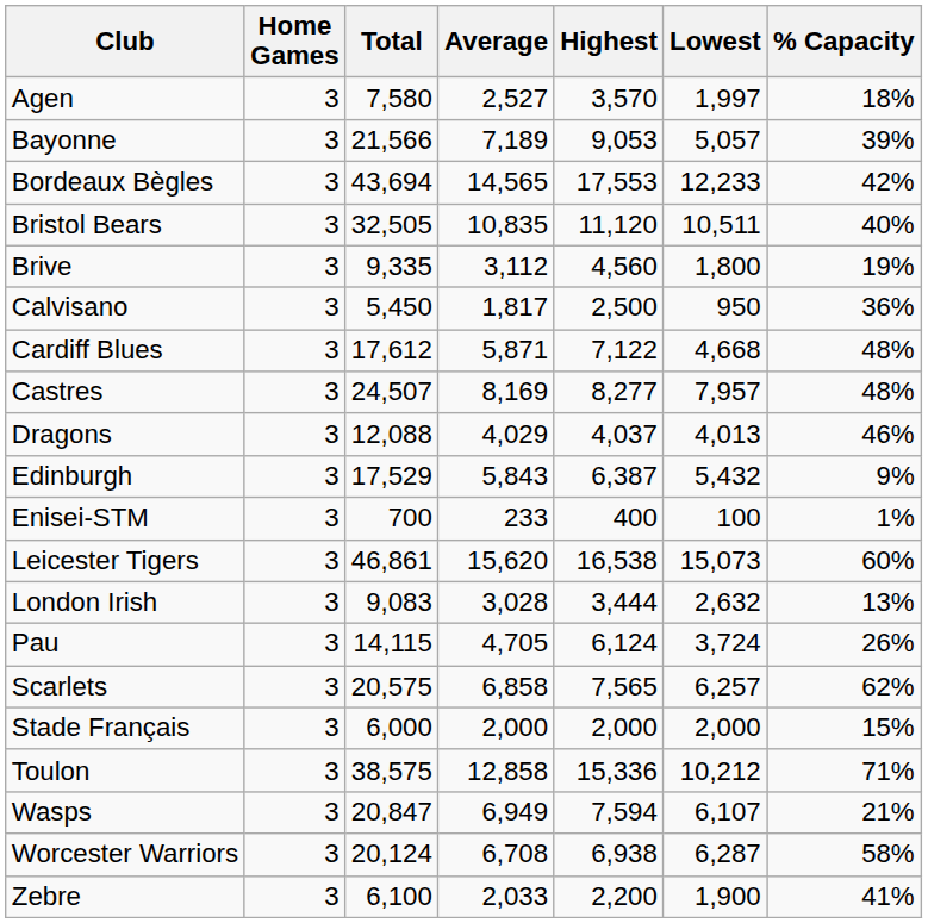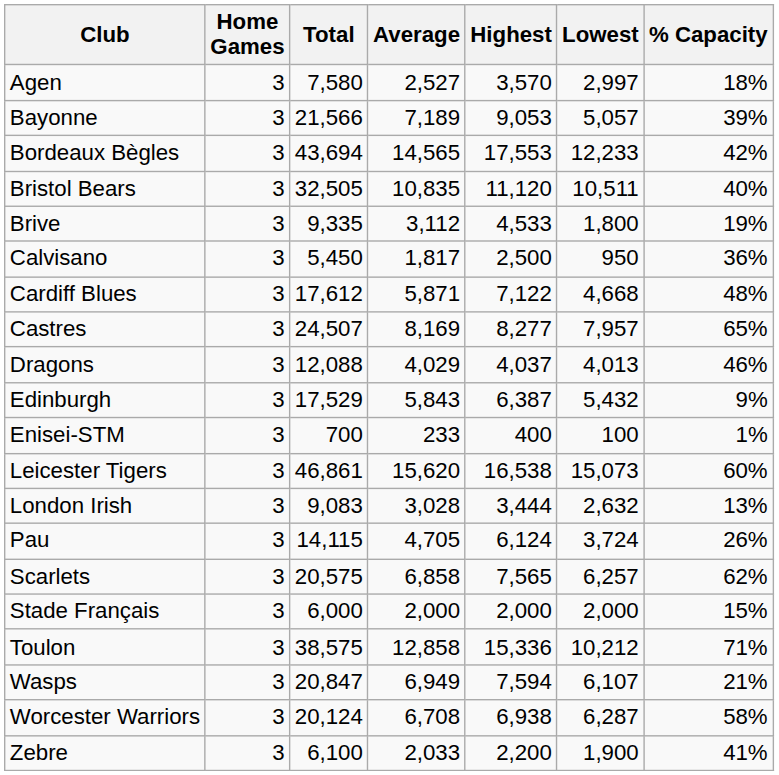 <table class="wikitable sortable" style="text-align:right">
 <tr>
 <th>Club</th>
 <th>Home<br>Games</th>
 <th>Total</th>
 <th>Average</th>
 <th>Highest</th>
 <th>Lowest</th>
 <th>% Capacity</th>
 </tr>
 <tr>
 <td style="text-align:left"> Agen</td>
 <td>3</td>
 <td>7,580</td>
 <td>2,527</td>
 <td>3,570</td>
-<td>1,997</td>
+<td>2,997</td>
 <td>18%</td>
 </tr>
 <tr>
 <td style="text-align:left"> Bayonne</td>
 <td>3</td>
 <td>21,566</td>
 <td>7,189</td>
 <td>9,053</td>
 <td>5,057</td>
 <td>39%</td>
 </tr>
 <tr>
 <td style="text-align:left"> Bordeaux Bègles</td>
 <td>3</td>
 <td>43,694</td>
 <td>14,565</td>
 <td>17,553</td>
 <td>12,233</td>
 <td>42%</td>
 </tr>
 <tr>
 <td style="text-align:left"> Bristol Bears</td>
 <td>3</td>
 <td>32,505</td>
 <td>10,835</td>
 <td>11,120</td>
 <td>10,511</td>
 <td>40%</td>
 </tr>
 <tr>
 <td style="text-align:left"> Brive</td>
 <td>3</td>
 <td>9,335</td>
 <td>3,112</td>
-<td>4,560</td>
+<td>4,533</td>
 <td>1,800</td>
 <td>19%</td>
 </tr>
 <tr>
 <td style="text-align:left"> Calvisano</td>
 <td>3</td>
 <td>5,450</td>
 <td>1,817</td>
 <td>2,500</td>
 <td>950</td>
 <td>36%</td>
 </tr>
 <tr>
 <td style="text-align:left"> Cardiff Blues</td>
 <td>3</td>
 <td>17,612</td>
 <td>5,871</td>
 <td>7,122</td>
 <td>4,668</td>
 <td>48%</td>
 </tr>
 <tr>
 <td style="text-align:left"> Castres</td>
 <td>3</td>
 <td>24,507</td>
 <td>8,169</td>
 <td>8,277</td>
 <td>7,957</td>
-<td>48%</td>
+<td>65%</td>
 </tr>
 <tr>
 <td style="text-align:left"> Dragons</td>
 <td>3</td>
 <td>12,088</td>
 <td>4,029</td>
 <td>4,037</td>
 <td>4,013</td>
 <td>46%</td>
 </tr>
 <tr>
 <td style="text-align:left"> Edinburgh</td>
 <td>3</td>
 <td>17,529</td>
 <td>5,843</td>
 <td>6,387</td>
 <td>5,432</td>
 <td>9%</td>
 </tr>
 <tr>
 <td style="text-align:left"> Enisei-STM</td>
 <td>3</td>
 <td>700</td>
 <td>233</td>
 <td>400</td>
 <td>100</td>
 <td>1%</td>
 </tr>
 <tr>
 <td style="text-align:left"> Leicester Tigers</td>
 <td>3</td>
 <td>46,861</td>
 <td>15,620</td>
 <td>16,538</td>
 <td>15,073</td>
 <td>60%</td>
 </tr>
 <tr>
 <td style="text-align:left"> London Irish</td>
 <td>3</td>
 <td>9,083</td>
 <td>3,028</td>
 <td>3,444</td>
 <td>2,632</td>
 <td>13%</td>
 </tr>
 <tr>
 <td style="text-align:left"> Pau</td>
 <td>3</td>
 <td>14,115</td>
 <td>4,705</td>
 <td>6,124</td>
 <td>3,724</td>
 <td>26%</td>
 </tr>
 <tr>
 <td style="text-align:left"> Scarlets</td>
 <td>3</td>
 <td>20,575</td>
 <td>6,858</td>
 <td>7,565</td>
 <td>6,257</td>
 <td>62%</td>
 </tr>
 <tr>
 <td style="text-align:left"> Stade Français</td>
 <td>3</td>
 <td>6,000</td>
 <td>2,000</td>
 <td>2,000</td>
 <td>2,000</td>
 <td>15%</td>
 </tr>
 <tr>
 <td style="text-align:left"> Toulon</td>
 <td>3</td>
 <td>38,575</td>
 <td>12,858</td>
 <td>15,336</td>
 <td>10,212</td>
 <td>71%</td>
 </tr>
 <tr>
 <td style="text-align:left"> Wasps</td>
 <td>3</td>
 <td>20,847</td>
 <td>6,949</td>
 <td>7,594</td>
 <td>6,107</td>
 <td>21%</td>
 </tr>
 <tr>
 <td style="text-align:left"> Worcester Warriors</td>
 <td>3</td>
 <td>20,124</td>
 <td>6,708</td>
 <td>6,938</td>
 <td>6,287</td>
 <td>58%</td>
 </tr>
 <tr>
 <td style="text-align:left"> Zebre</td>
 <td>3</td>
 <td>6,100</td>
 <td>2,033</td>
 <td>2,200</td>
 <td>1,900</td>
 <td>41%</td>
 </tr>
 <tr>
 </tr>
 </table>
